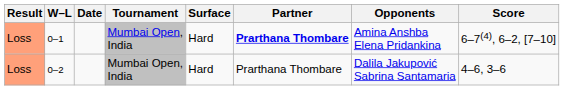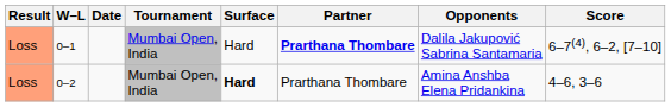 <table class="sortable wikitable">
 <tr>
 <th>Result</th>
 <th class="unsortable">W–L</th>
 <th>Date</th>
 <th>Tournament</th>
 <th>Surface</th>
 <th>Partner</th>
 <th>Opponents</th>
 <th class="unsortable">Score</th>
 </tr>
 <tr>
 <td bgcolor="ffa07a">Loss</td>
 <td><small>0–1</small></td>
 <td><a href='#'></a></td>
 <td bgcolor=silver><a href='#'>Mumbai Open</a>,<br> India</td>
 <td>Hard</td>
 <td><strong> <a href='#'>Prarthana Thombare</a></strong></td>
-<td> <a href='#'>Amina Anshba</a> <br>  <a href='#'>Elena Pridankina</a></td>
+<td> <a href='#'>Dalila Jakupović</a> <br>  <a href='#'>Sabrina Santamaria</a></td>
 <td>6–7<sup>(4)</sup>, 6–2, [7–10]</td>
 </tr>
 <tr>
 <td bgcolor="ffa07a">Loss</td>
 <td><small>0–2</small></td>
 <td><a href='#'></a></td>
 <td bgcolor=silver>Mumbai Open,<br> India</td>
-<td>Hard</td>
+<td><strong>Hard</strong></td>
 <td> Prarthana Thombare</td>
-<td> <a href='#'>Dalila Jakupović</a> <br>  <a href='#'>Sabrina Santamaria</a></td>
+<td> <a href='#'>Amina Anshba</a> <br>  <a href='#'>Elena Pridankina</a></td>
 <td>4–6, 3–6</td>
 </tr>
 </table>
